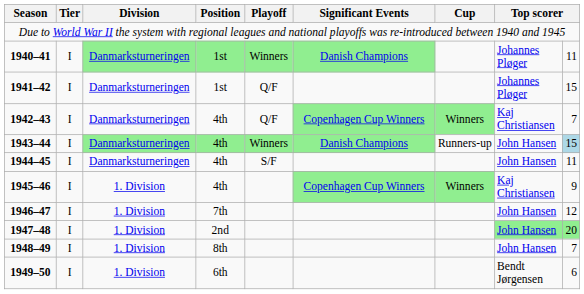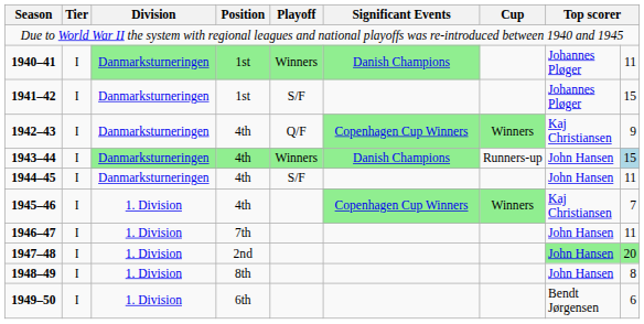 <table class="wikitable"  style="text-align:center; width:800px;">
 <tr>
 <th style="width:65px;">Season</th>
 <th style="width:25px;">Tier</th>
 <th style="width:150px;">Division</th>
 <th style="width:60px;">Position</th>
 <th style="width:60px;">Playoff</th>
 <th style="width:190px;">Significant Events</th>
 <th style="width:75px;">Cup</th>
 <th colspan="2" style="width:180px;">Top scorer</th>
 </tr>
 <tr>
 <td colspan="16" style="text-align:center;"><em>Due to <a href='#'>World War II</a> the system with regional leagues and national playoffs was re-introduced between 1940 and 1945</em></td>
 </tr>
 <tr>
 <td><strong>1940–41</strong></td>
 <td>I</td>
 <td style="background: #90EE90;"><a href='#'>Danmarksturneringen</a></td>
 <td style="background: #90EE90;">1st</td>
 <td style="background: #90EE90;">Winners</td>
 <td style="background: #90EE90;"><a href='#'>Danish Champions</a></td>
 <td></td>
 <td align=left><a href='#'>Johannes Pløger</a></td>
 <td align=right>11</td>
 </tr>
 <tr>
 <td><strong>1941–42</strong></td>
 <td>I</td>
 <td><a href='#'>Danmarksturneringen</a></td>
 <td>1st</td>
-<td>Q/F</td>
+<td>S/F</td>
 <td></td>
 <td></td>
 <td align=left><a href='#'>Johannes Pløger</a></td>
 <td align=right>15</td>
 </tr>
 <tr>
 <td><strong>1942–43</strong></td>
 <td>I</td>
 <td><a href='#'>Danmarksturneringen</a></td>
 <td>4th</td>
 <td>Q/F</td>
 <td style="background: #90EE90;"><a href='#'>Copenhagen Cup Winners</a></td>
 <td style="background: #90EE90;">Winners</td>
 <td align=left><a href='#'>Kaj Christiansen</a></td>
-<td align=right>7</td>
+<td align=right>9</td>
 </tr>
 <tr>
 <td><strong>1943–44</strong></td>
 <td>I</td>
 <td style="background: #90EE90;"><a href='#'>Danmarksturneringen</a></td>
 <td style="background: #90EE90;">4th</td>
 <td style="background: #90EE90;">Winners</td>
 <td style="background: #90EE90;"><a href='#'>Danish Champions</a></td>
 <td>Runners-up</td>
 <td align=left><a href='#'>John Hansen</a></td>
 <td align=right style="background: lightblue;">15</td>
 </tr>
 <tr>
 <td><strong>1944–45</strong></td>
 <td>I</td>
 <td><a href='#'>Danmarksturneringen</a></td>
 <td>4th</td>
 <td>S/F</td>
 <td></td>
 <td></td>
 <td align=left><a href='#'>John Hansen</a></td>
 <td align=right>11</td>
 </tr>
 <tr>
 <td><strong>1945–46</strong></td>
 <td>I</td>
 <td><a href='#'>1. Division</a></td>
 <td>4th</td>
 <td></td>
 <td style="background: #90EE90;"><a href='#'>Copenhagen Cup Winners</a></td>
 <td style="background: #90EE90;">Winners</td>
 <td align=left><a href='#'>Kaj Christiansen</a></td>
-<td align=right>9</td>
+<td align=right>7</td>
 </tr>
 <tr>
 <td><strong>1946–47</strong></td>
 <td>I</td>
 <td><a href='#'>1. Division</a></td>
 <td>7th</td>
 <td></td>
 <td></td>
 <td></td>
 <td align=left><a href='#'>John Hansen</a></td>
-<td align=right>12</td>
+<td align=right>11</td>
 </tr>
 <tr>
 <td><strong>1947–48</strong></td>
 <td>I</td>
 <td><a href='#'>1. Division</a></td>
 <td>2nd</td>
 <td></td>
 <td></td>
 <td></td>
 <td style="text-align:left; background:#90ee90;"><a href='#'>John Hansen</a></td>
 <td style="text-align:right; background:#90ee90;">20</td>
 </tr>
 <tr>
 <td><strong>1948–49</strong></td>
 <td>I</td>
 <td><a href='#'>1. Division</a></td>
 <td>8th</td>
 <td></td>
 <td></td>
 <td></td>
 <td align=left><a href='#'>John Hansen</a></td>
-<td align=right>7</td>
+<td align=right>8</td>
 </tr>
 <tr>
 <td><strong>1949–50</strong></td>
 <td>I</td>
 <td><a href='#'>1. Division</a></td>
 <td>6th</td>
 <td></td>
 <td></td>
 <td></td>
 <td align=left>Bendt Jørgensen</td>
 <td align=right>6</td>
 </tr>
 </table>
